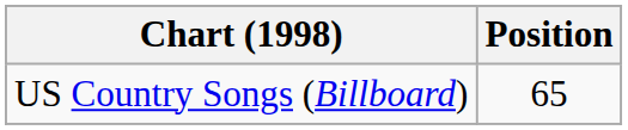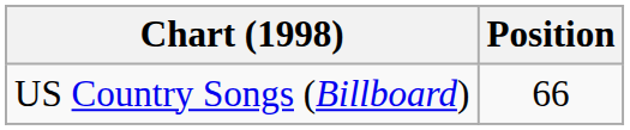 <table class="wikitable sortable">
 <tr>
 <th scope="col">Chart (1998)</th>
 <th scope="col">Position</th>
 </tr>
 <tr>
 <td>US <a href='#'>Country Songs</a> (<em><a href='#'>Billboard</a></em>)</td>
-<td align="center">65</td>
+<td align="center">66</td>
 </tr>
 </table>
